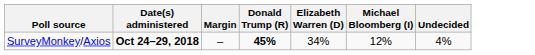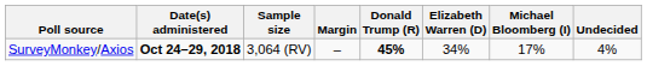 <table class="wikitable sortable" style="font-size:90%;text-align:center;">
 <tr valign=bottom style="font-size:90%;">
 <th>Poll source</th>
 <th>Date(s)<br>administered</th>
+<th>Sample<br>size</th>
 <th>Margin<br></th>
 <th>Donald<br>Trump (R)</th>
 <th>Elizabeth<br>Warren (D)</th>
 <th>Michael<br>Bloomberg (I)</th>
 <th>Undecided</th>
 </tr>
 <tr>
 <td style="text-align:left;"><a href='#'>SurveyMonkey</a>/<a href='#'>Axios</a></td>
 <td><strong>Oct 24–29, 2018</strong></td>
+<td>3,064 (RV)</td>
 <td>–</td>
 <td><strong>45%</strong></td>
 <td>34%</td>
-<td>12%</td>
+<td>17%</td>
 <td>4%</td>
 </tr>
 </table>
